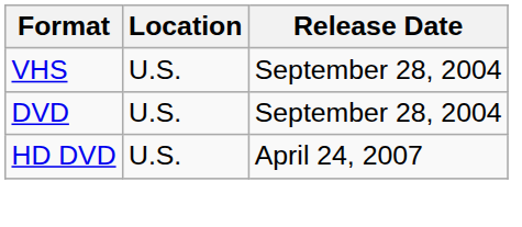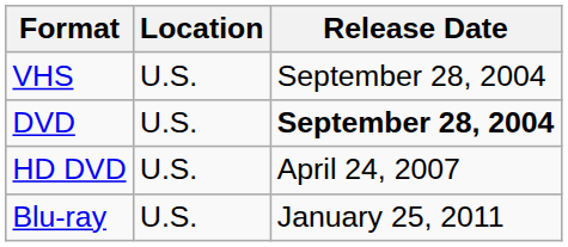 <table class="wikitable floatright">
 <tr>
 <th>Format</th>
 <th>Location</th>
 <th>Release Date</th>
 </tr>
 <tr>
 <td><a href='#'>VHS</a></td>
 <td>U.S.</td>
 <td>September 28, 2004</td>
 </tr>
 <tr>
 <td><a href='#'>DVD</a></td>
 <td>U.S.</td>
-<td>September 28, 2004</td>
+<td><strong>September 28, 2004</strong></td>
 </tr>
 <tr>
 <td><a href='#'>HD DVD</a></td>
 <td>U.S.</td>
 <td>April 24, 2007</td>
 </tr>
+<tr>
+<td><a href='#'>Blu-ray</a></td>
+<td>U.S.</td>
+<td>January 25, 2011</td>
+</tr>
 </table>
